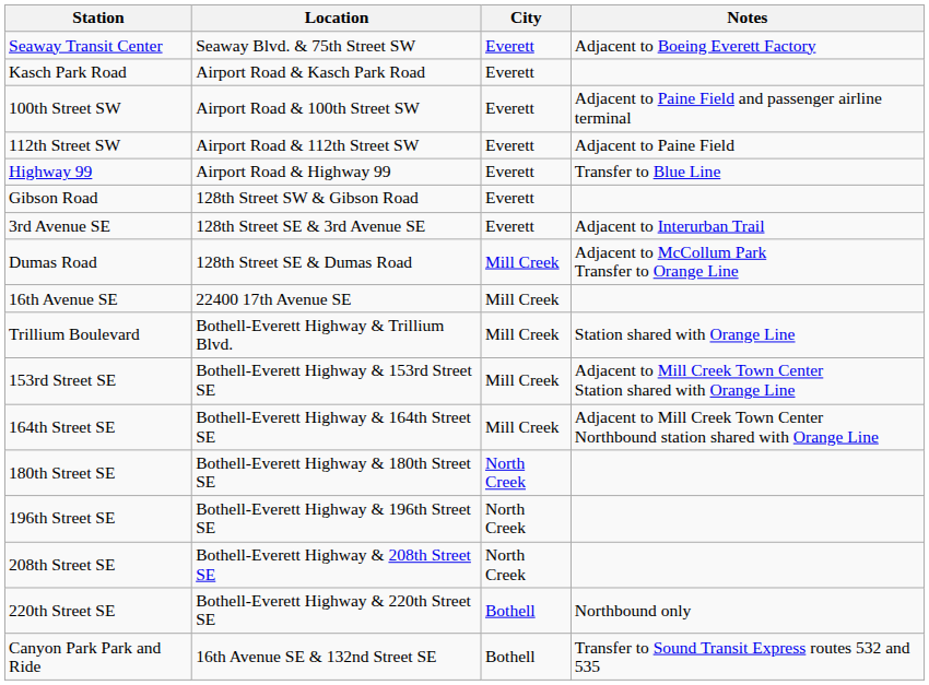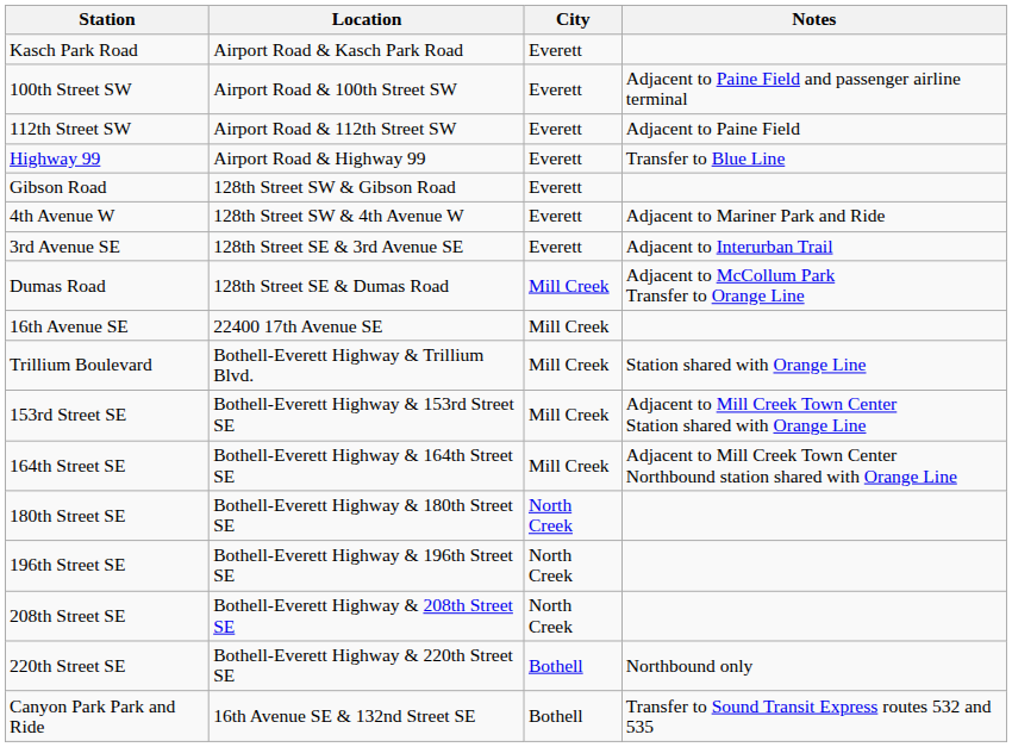 <table class="wikitable sortable">
 <tr>
 <th>Station</th>
 <th class="unsortable">Location</th>
 <th>City</th>
 <th class="unsortable">Notes</th>
-</tr>
-<tr>
-<td><a href='#'>Seaway Transit Center</a></td>
-<td>Seaway Blvd. & 75th Street SW</td>
-<td><a href='#'>Everett</a></td>
-<td>Adjacent to <a href='#'>Boeing Everett Factory</a></td>
 </tr>
 <tr>
 <td>Kasch Park Road</td>
 <td>Airport Road & Kasch Park Road</td>
 <td>Everett</td>
 <td></td>
 </tr>
 <tr>
 <td>100th Street SW</td>
 <td>Airport Road & 100th Street SW</td>
 <td>Everett</td>
 <td>Adjacent to <a href='#'>Paine Field</a> and passenger airline terminal</td>
 </tr>
 <tr>
 <td>112th Street SW</td>
 <td>Airport Road & 112th Street SW</td>
 <td>Everett</td>
 <td>Adjacent to Paine Field</td>
 </tr>
 <tr>
 <td><a href='#'>Highway 99</a></td>
 <td>Airport Road & Highway 99</td>
 <td>Everett</td>
 <td>Transfer to <a href='#'>Blue Line</a></td>
 </tr>
 <tr>
 <td>Gibson Road</td>
 <td>128th Street SW & Gibson Road</td>
 <td>Everett</td>
 <td></td>
+</tr>
+<tr>
+<td>4th Avenue W</td>
+<td>128th Street SW & 4th Avenue W</td>
+<td>Everett</td>
+<td>Adjacent to Mariner Park and Ride</td>
 </tr>
 <tr>
 <td>3rd Avenue SE</td>
 <td>128th Street SE & 3rd Avenue SE</td>
 <td>Everett</td>
 <td>Adjacent to <a href='#'>Interurban Trail</a></td>
 </tr>
 <tr>
 <td>Dumas Road</td>
 <td>128th Street SE & Dumas Road</td>
 <td><a href='#'>Mill Creek</a></td>
 <td>Adjacent to <a href='#'>McCollum Park</a><br>Transfer to <a href='#'>Orange Line</a></td>
 </tr>
 <tr>
 <td>16th Avenue SE</td>
 <td>22400 17th Avenue SE</td>
 <td>Mill Creek</td>
 <td></td>
 </tr>
 <tr>
 <td>Trillium Boulevard</td>
 <td>Bothell-Everett Highway & Trillium Blvd.</td>
 <td>Mill Creek</td>
 <td>Station shared with <a href='#'>Orange Line</a></td>
 </tr>
 <tr>
 <td>153rd Street SE</td>
 <td>Bothell-Everett Highway & 153rd Street SE</td>
 <td>Mill Creek</td>
 <td>Adjacent to <a href='#'>Mill Creek Town Center</a><br>Station shared with <a href='#'>Orange Line</a></td>
 </tr>
 <tr>
 <td>164th Street SE</td>
 <td>Bothell-Everett Highway & 164th Street SE</td>
 <td>Mill Creek</td>
 <td>Adjacent to Mill Creek Town Center<br>Northbound station shared with <a href='#'>Orange Line</a></td>
 </tr>
 <tr>
 <td>180th Street SE</td>
 <td>Bothell-Everett Highway & 180th Street SE</td>
 <td><a href='#'>North Creek</a></td>
 <td></td>
 </tr>
 <tr>
 <td>196th Street SE</td>
 <td>Bothell-Everett Highway & 196th Street SE</td>
 <td>North Creek</td>
 <td></td>
 </tr>
 <tr>
 <td>208th Street SE</td>
 <td>Bothell-Everett Highway & <a href='#'>208th Street SE</a></td>
 <td>North Creek</td>
 <td></td>
 </tr>
 <tr>
 <td>220th Street SE</td>
 <td>Bothell-Everett Highway & 220th Street SE</td>
 <td><a href='#'>Bothell</a></td>
 <td>Northbound only</td>
 </tr>
 <tr>
 <td>Canyon Park Park and Ride</td>
 <td>16th Avenue SE & 132nd Street SE</td>
 <td>Bothell</td>
 <td>Transfer to <a href='#'>Sound Transit Express</a> routes 532 and 535</td>
 </tr>
 </table>
